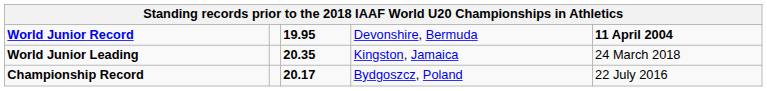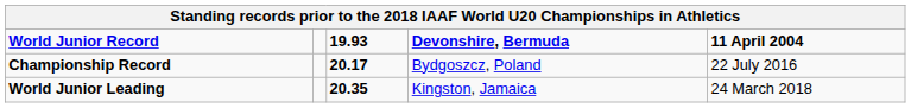 <table class="wikitable" width=75%>
 <tr>
 <th colspan="5">Standing records prior to the 2018 IAAF World U20 Championships in Athletics</th>
 </tr>
 <tr>
 <td><strong><a href='#'>World Junior Record</a></strong></td>
 <td></td>
-<td><strong>19.95</strong></td>
-<td><a href='#'>Devonshire</a>, <a href='#'>Bermuda</a></td>
+<td><strong>19.93</strong></td>
+<td><strong><a href='#'>Devonshire</a>, <a href='#'>Bermuda</a></strong></td>
 <td><strong>11 April 2004</strong></td>
+</tr>
+<tr>
+<td><strong>Championship Record</strong></td>
+<td></td>
+<td><strong>20.17</strong></td>
+<td><a href='#'>Bydgoszcz</a>, <a href='#'>Poland</a></td>
+<td>22 July 2016</td>
 </tr>
 <tr>
 <td><strong>World Junior Leading</strong></td>
 <td></td>
 <td><strong>20.35</strong></td>
 <td><a href='#'>Kingston</a>, <a href='#'>Jamaica</a></td>
 <td>24 March 2018</td>
 </tr>
-<tr>
-<td><strong>Championship Record</strong></td>
-<td></td>
-<td><strong>20.17</strong></td>
-<td><a href='#'>Bydgoszcz</a>, <a href='#'>Poland</a></td>
-<td>22 July 2016</td>
-</tr>
 </table>
